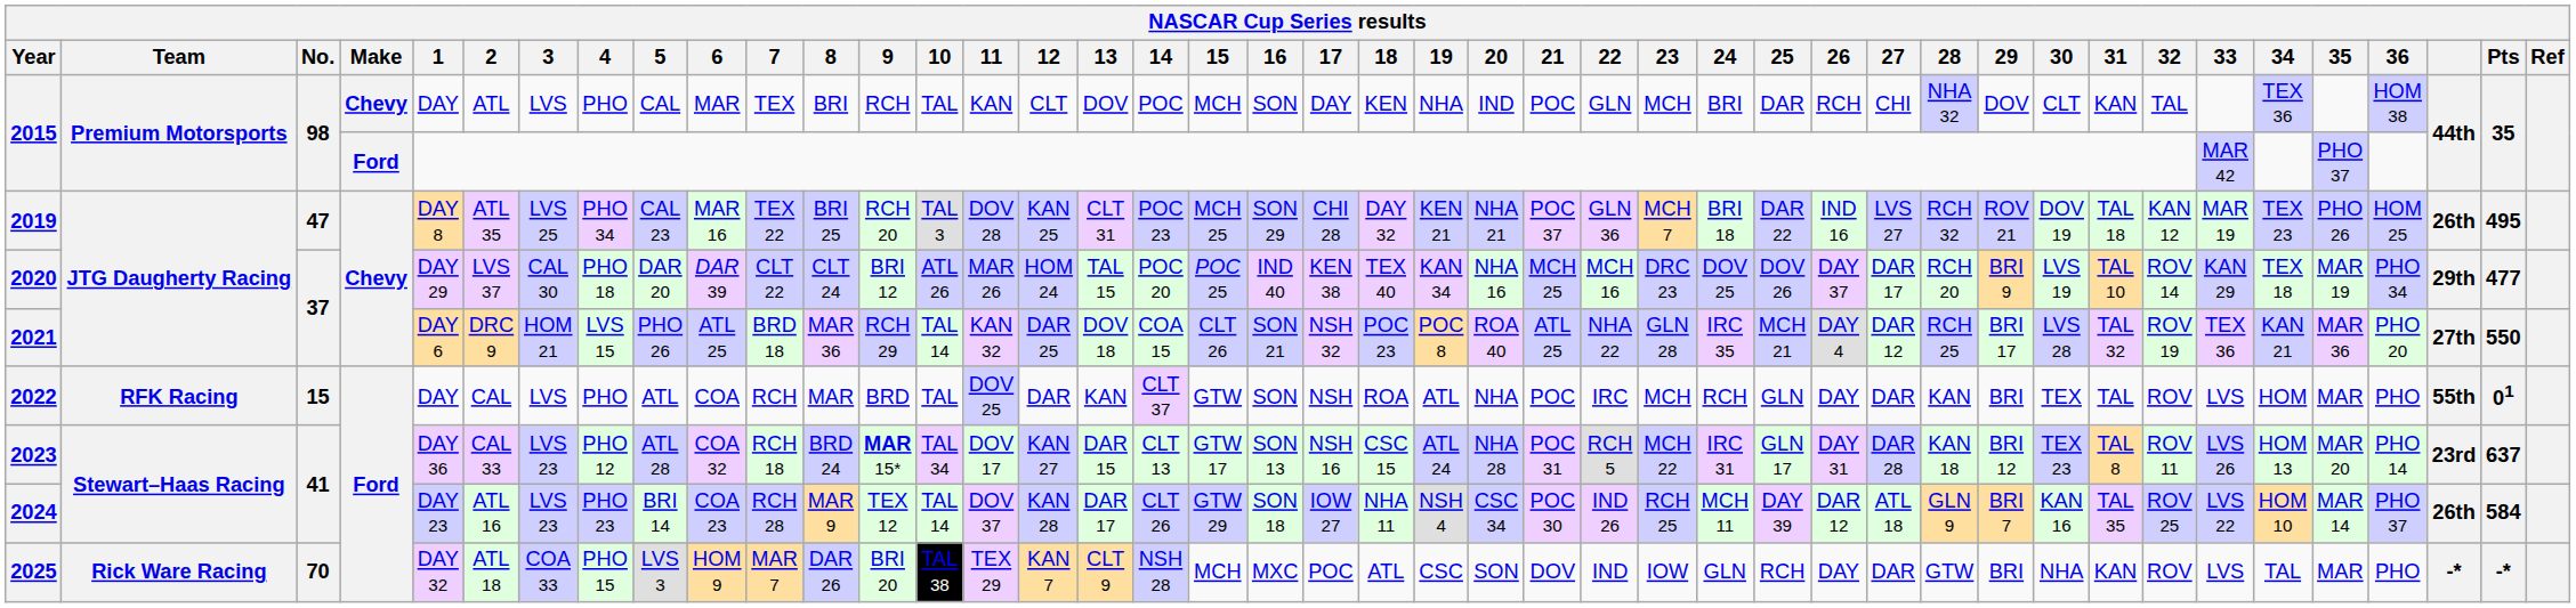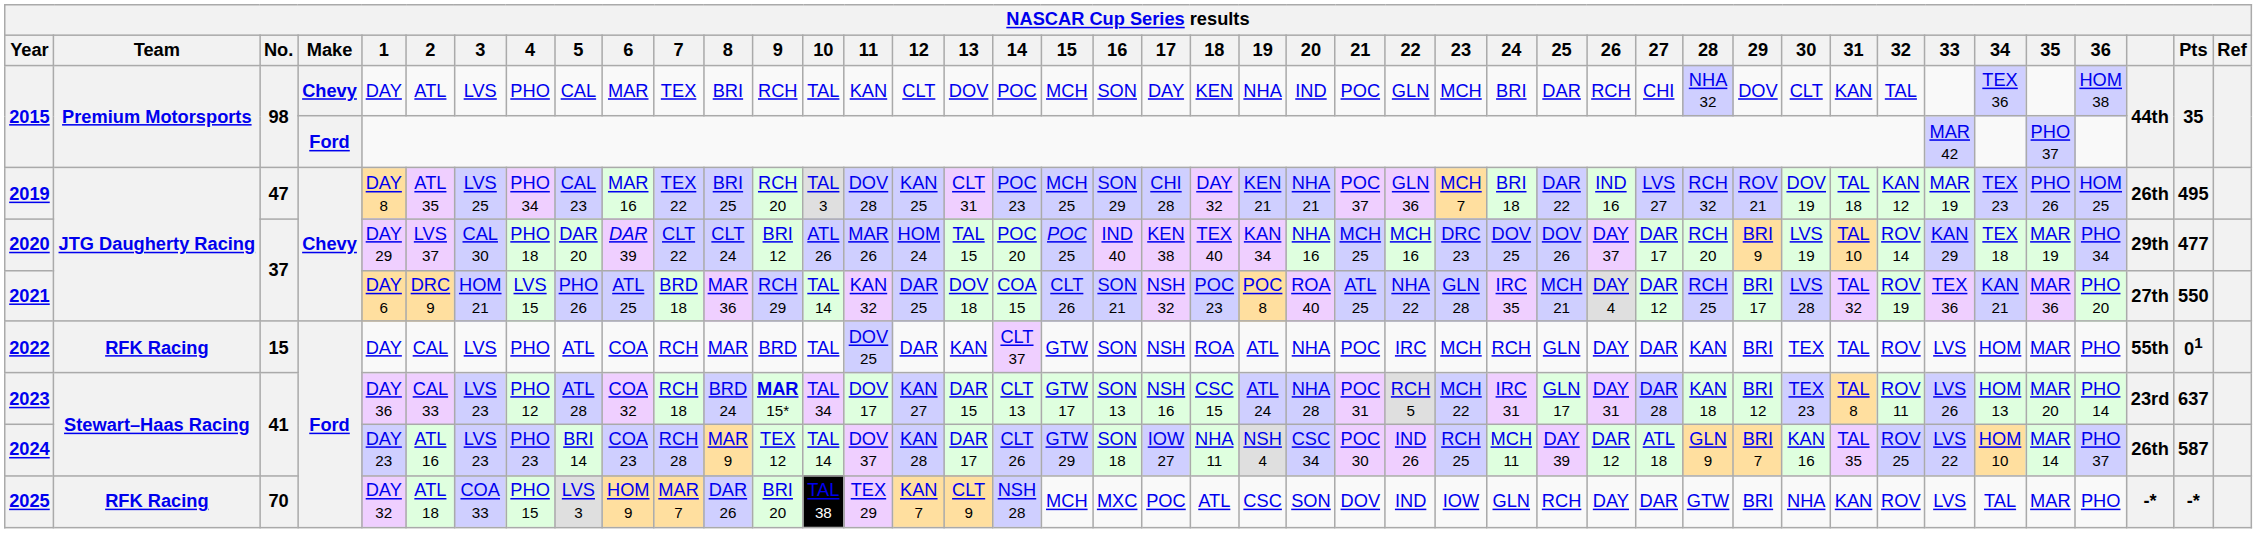 <table class="wikitable" style="text-align:center; font-size:75%">
 <tr>
 <th colspan=43><a href='#'>NASCAR Cup Series</a> results</th>
 </tr>
 <tr>
 <th>Year</th>
 <th>Team</th>
 <th>No.</th>
 <th>Make</th>
 <th>1</th>
 <th>2</th>
 <th>3</th>
 <th>4</th>
 <th>5</th>
 <th>6</th>
 <th>7</th>
 <th>8</th>
 <th>9</th>
 <th>10</th>
 <th>11</th>
 <th>12</th>
 <th>13</th>
 <th>14</th>
 <th>15</th>
 <th>16</th>
 <th>17</th>
 <th>18</th>
 <th>19</th>
 <th>20</th>
 <th>21</th>
 <th>22</th>
 <th>23</th>
 <th>24</th>
 <th>25</th>
 <th>26</th>
 <th>27</th>
 <th>28</th>
 <th>29</th>
 <th>30</th>
 <th>31</th>
 <th>32</th>
 <th>33</th>
 <th>34</th>
 <th>35</th>
 <th>36</th>
 <th></th>
 <th>Pts</th>
 <th>Ref</th>
 </tr>
 <tr>
 <th rowspan=2><a href='#'>2015</a></th>
 <th rowspan=2><a href='#'>Premium Motorsports</a></th>
 <th rowspan=2>98</th>
 <th><a href='#'>Chevy</a></th>
 <td><a href='#'>DAY</a></td>
 <td><a href='#'>ATL</a></td>
 <td><a href='#'>LVS</a></td>
 <td><a href='#'>PHO</a></td>
 <td><a href='#'>CAL</a></td>
 <td><a href='#'>MAR</a></td>
 <td><a href='#'>TEX</a></td>
 <td><a href='#'>BRI</a></td>
 <td><a href='#'>RCH</a></td>
 <td><a href='#'>TAL</a></td>
 <td><a href='#'>KAN</a></td>
 <td><a href='#'>CLT</a></td>
 <td><a href='#'>DOV</a></td>
 <td><a href='#'>POC</a></td>
 <td><a href='#'>MCH</a></td>
 <td><a href='#'>SON</a></td>
 <td><a href='#'>DAY</a></td>
 <td><a href='#'>KEN</a></td>
 <td><a href='#'>NHA</a></td>
 <td><a href='#'>IND</a></td>
 <td><a href='#'>POC</a></td>
 <td><a href='#'>GLN</a></td>
 <td><a href='#'>MCH</a></td>
 <td><a href='#'>BRI</a></td>
 <td><a href='#'>DAR</a></td>
 <td><a href='#'>RCH</a></td>
 <td><a href='#'>CHI</a></td>
 <td style="background:#CFCFFF;"><a href='#'>NHA</a><br><small>32</small></td>
 <td><a href='#'>DOV</a></td>
 <td><a href='#'>CLT</a></td>
 <td><a href='#'>KAN</a></td>
 <td><a href='#'>TAL</a></td>
 <td></td>
 <td style="background:#CFCFFF;"><a href='#'>TEX</a><br><small>36</small></td>
 <td></td>
 <td style="background:#CFCFFF;"><a href='#'>HOM</a><br><small>38</small></td>
 <th rowspan=2>44th</th>
 <th rowspan=2>35</th>
 <th rowspan=2></th>
 </tr>
 <tr>
 <th><a href='#'>Ford</a></th>
 <td colspan=32></td>
 <td style="background:#CFCFFF;"><a href='#'>MAR</a><br><small>42</small></td>
 <td></td>
 <td style="background:#CFCFFF;"><a href='#'>PHO</a><br><small>37</small></td>
 <td></td>
 </tr>
 <tr>
 <th><a href='#'>2019</a></th>
 <th rowspan=3><a href='#'>JTG Daugherty Racing</a></th>
 <th>47</th>
 <th rowspan=3><a href='#'>Chevy</a></th>
 <td style="background:#FFDF9F;"><a href='#'>DAY</a><br><small>8</small></td>
 <td style="background:#EFCFFF;"><a href='#'>ATL</a><br><small>35</small></td>
 <td style="background:#CFCFFF;"><a href='#'>LVS</a><br><small>25</small></td>
 <td style="background:#EFCFFF;"><a href='#'>PHO</a><br><small>34</small></td>
 <td style="background:#CFCFFF;"><a href='#'>CAL</a><br><small>23</small></td>
 <td style="background:#DFFFDF;"><a href='#'>MAR</a><br><small>16</small></td>
 <td style="background:#CFCFFF;"><a href='#'>TEX</a><br><small>22</small></td>
 <td style="background:#CFCFFF;"><a href='#'>BRI</a><br><small>25</small></td>
 <td style="background:#DFFFDF;"><a href='#'>RCH</a><br><small>20</small></td>
 <td style="background:#DFDFDF;"><a href='#'>TAL</a><br><small>3</small></td>
 <td style="background:#CFCFFF;"><a href='#'>DOV</a><br><small>28</small></td>
 <td style="background:#CFCFFF;"><a href='#'>KAN</a><br><small>25</small></td>
 <td style="background:#EFCFFF;"><a href='#'>CLT</a><br><small>31</small></td>
 <td style="background:#CFCFFF;"><a href='#'>POC</a><br><small>23</small></td>
 <td style="background:#CFCFFF;"><a href='#'>MCH</a><br><small>25</small></td>
 <td style="background:#CFCFFF;"><a href='#'>SON</a><br><small>29</small></td>
 <td style="background:#CFCFFF;"><a href='#'>CHI</a><br><small>28</small></td>
 <td style="background:#EFCFFF;"><a href='#'>DAY</a><br><small>32</small></td>
 <td style="background:#CFCFFF;"><a href='#'>KEN</a><br><small>21</small></td>
 <td style="background:#CFCFFF;"><a href='#'>NHA</a><br><small>21</small></td>
 <td style="background:#EFCFFF;"><a href='#'>POC</a><br><small>37</small></td>
 <td style="background:#EFCFFF;"><a href='#'>GLN</a><br><small>36</small></td>
 <td style="background:#FFDF9F;"><a href='#'>MCH</a><br><small>7</small></td>
 <td style="background:#DFFFDF;"><a href='#'>BRI</a><br><small>18</small></td>
 <td style="background:#CFCFFF;"><a href='#'>DAR</a><br><small>22</small></td>
 <td style="background:#DFFFDF;"><a href='#'>IND</a><br><small>16</small></td>
 <td style="background:#CFCFFF;"><a href='#'>LVS</a><br><small>27</small></td>
 <td style="background:#CFCFFF;"><a href='#'>RCH</a><br><small>32</small></td>
 <td style="background:#CFCFFF;"><a href='#'>ROV</a><br><small>21</small></td>
 <td style="background:#DFFFDF;"><a href='#'>DOV</a><br><small>19</small></td>
 <td style="background:#DFFFDF;"><a href='#'>TAL</a><br><small>18</small></td>
 <td style="background:#DFFFDF;"><a href='#'>KAN</a><br><small>12</small></td>
 <td style="background:#DFFFDF;"><a href='#'>MAR</a><br><small>19</small></td>
 <td style="background:#CFCFFF;"><a href='#'>TEX</a><br><small>23</small></td>
 <td style="background:#CFCFFF;"><a href='#'>PHO</a><br><small>26</small></td>
 <td style="background:#CFCFFF;"><a href='#'>HOM</a><br><small>25</small></td>
 <th>26th</th>
 <th>495</th>
 <th></th>
 </tr>
 <tr>
 <th><a href='#'>2020</a></th>
 <th rowspan=2>37</th>
 <td style="background:#EFCFFF;"><a href='#'>DAY</a><br><small>29</small></td>
 <td style="background:#EFCFFF;"><a href='#'>LVS</a><br><small>37</small></td>
 <td style="background:#CFCFFF;"><a href='#'>CAL</a><br><small>30</small></td>
 <td style="background:#DFFFDF;"><a href='#'>PHO</a><br><small>18</small></td>
 <td style="background:#DFFFDF;"><a href='#'>DAR</a><br><small>20</small></td>
 <td style="background:#EFCFFF;"><em><a href='#'>DAR</a></em><br><small>39</small></td>
 <td style="background:#CFCFFF;"><a href='#'>CLT</a><br><small>22</small></td>
 <td style="background:#CFCFFF;"><a href='#'>CLT</a><br><small>24</small></td>
 <td style="background:#DFFFDF;"><a href='#'>BRI</a><br><small>12</small></td>
 <td style="background:#CFCFFF;"><a href='#'>ATL</a><br><small>26</small></td>
 <td style="background:#CFCFFF;"><a href='#'>MAR</a><br><small>26</small></td>
 <td style="background:#CFCFFF;"><a href='#'>HOM</a><br><small>24</small></td>
 <td style="background:#DFFFDF;"><a href='#'>TAL</a><br><small>15</small></td>
 <td style="background:#DFFFDF;"><a href='#'>POC</a><br><small>20</small></td>
 <td style="background:#CFCFFF;"><em><a href='#'>POC</a></em><br><small>25</small></td>
 <td style="background:#EFCFFF;"><a href='#'>IND</a><br><small>40</small></td>
 <td style="background:#EFCFFF;"><a href='#'>KEN</a><br><small>38</small></td>
 <td style="background:#EFCFFF;"><a href='#'>TEX</a><br><small>40</small></td>
 <td style="background:#EFCFFF;"><a href='#'>KAN</a><br><small>34</small></td>
 <td style="background:#DFFFDF;"><a href='#'>NHA</a><br><small>16</small></td>
 <td style="background:#CFCFFF;"><a href='#'>MCH</a><br><small>25</small></td>
 <td style="background:#DFFFDF;"><a href='#'>MCH</a><br><small>16</small></td>
 <td style="background:#CFCFFF;"><a href='#'>DRC</a><br><small>23</small></td>
 <td style="background:#CFCFFF;"><a href='#'>DOV</a><br><small>25</small></td>
 <td style="background:#CFCFFF;"><a href='#'>DOV</a><br><small>26</small></td>
 <td style="background:#EFCFFF;"><a href='#'>DAY</a><br><small>37</small></td>
 <td style="background:#DFFFDF;"><a href='#'>DAR</a><br><small>17</small></td>
 <td style="background:#DFFFDF;"><a href='#'>RCH</a><br><small>20</small></td>
 <td style="background:#FFDF9F;"><a href='#'>BRI</a><br><small>9</small></td>
 <td style="background:#DFFFDF;"><a href='#'>LVS</a><br><small>19</small></td>
 <td style="background:#FFDF9F;"><a href='#'>TAL</a><br><small>10</small></td>
 <td style="background:#DFFFDF;"><a href='#'>ROV</a><br><small>14</small></td>
 <td style="background:#CFCFFF;"><a href='#'>KAN</a><br><small>29</small></td>
 <td style="background:#DFFFDF;"><a href='#'>TEX</a><br><small>18</small></td>
 <td style="background:#DFFFDF;"><a href='#'>MAR</a><br><small>19</small></td>
 <td style="background:#CFCFFF;"><a href='#'>PHO</a><br><small>34</small></td>
 <th>29th</th>
 <th>477</th>
 <th></th>
 </tr>
 <tr>
 <th><a href='#'>2021</a></th>
 <td style="background:#FFDF9F;"><a href='#'>DAY</a><br><small>6</small></td>
 <td style="background:#FFDF9F;"><a href='#'>DRC</a><br><small>9</small></td>
 <td style="background:#CFCFFF;"><a href='#'>HOM</a><br><small>21</small></td>
 <td style="background:#DFFFDF;"><a href='#'>LVS</a><br><small>15</small></td>
 <td style="background:#CFCFFF;"><a href='#'>PHO</a><br><small>26</small></td>
 <td style="background:#CFCFFF;"><a href='#'>ATL</a><br><small>25</small></td>
 <td style="background:#DFFFDF;"><a href='#'>BRD</a><br><small>18</small></td>
 <td style="background:#EFCFFF;"><a href='#'>MAR</a><br><small>36</small></td>
 <td style="background:#CFCFFF;"><a href='#'>RCH</a><br><small>29</small></td>
 <td style="background:#DFFFDF;"><a href='#'>TAL</a><br><small>14</small></td>
 <td style="background:#EFCFFF;"><a href='#'>KAN</a><br><small>32</small></td>
 <td style="background:#CFCFFF;"><a href='#'>DAR</a><br><small>25</small></td>
 <td style="background:#DFFFDF;"><a href='#'>DOV</a><br><small>18</small></td>
 <td style="background:#DFFFDF;"><a href='#'>COA</a><br><small>15</small></td>
 <td style="background:#CFCFFF;"><a href='#'>CLT</a><br><small>26</small></td>
 <td style="background:#CFCFFF;"><a href='#'>SON</a><br><small>21</small></td>
 <td style="background:#EFCFFF;"><a href='#'>NSH</a><br><small>32</small></td>
 <td style="background:#CFCFFF;"><a href='#'>POC</a><br><small>23</small></td>
 <td style="background:#FFDF9F;"><a href='#'>POC</a><br><small>8</small></td>
 <td style="background:#EFCFFF;"><a href='#'>ROA</a><br><small>40</small></td>
 <td style="background:#CFCFFF;"><a href='#'>ATL</a><br><small>25</small></td>
 <td style="background:#CFCFFF;"><a href='#'>NHA</a><br><small>22</small></td>
 <td style="background:#CFCFFF;"><a href='#'>GLN</a><br><small>28</small></td>
 <td style="background:#EFCFFF;"><a href='#'>IRC</a><br><small>35</small></td>
 <td style="background:#CFCFFF;"><a href='#'>MCH</a><br><small>21</small></td>
 <td style="background:#DFDFDF;"><a href='#'>DAY</a><br><small>4</small></td>
 <td style="background:#DFFFDF;"><a href='#'>DAR</a><br><small>12</small></td>
 <td style="background:#CFCFFF;"><a href='#'>RCH</a><br><small>25</small></td>
 <td style="background:#DFFFDF;"><a href='#'>BRI</a><br><small>17</small></td>
 <td style="background:#CFCFFF;"><a href='#'>LVS</a><br><small>28</small></td>
 <td style="background:#EFCFFF;"><a href='#'>TAL</a><br><small>32</small></td>
 <td style="background:#DFFFDF;"><a href='#'>ROV</a><br><small>19</small></td>
 <td style="background:#EFCFFF;"><a href='#'>TEX</a><br><small>36</small></td>
 <td style="background:#CFCFFF;"><a href='#'>KAN</a><br><small>21</small></td>
 <td style="background:#EFCFFF;"><a href='#'>MAR</a><br><small>36</small></td>
 <td style="background:#DFFFDF;"><a href='#'>PHO</a><br><small>20</small></td>
 <th>27th</th>
 <th>550</th>
 <th></th>
 </tr>
 <tr>
 <th><a href='#'>2022</a></th>
 <th><a href='#'>RFK Racing</a></th>
 <th>15</th>
 <th rowspan="4"><a href='#'>Ford</a></th>
 <td><a href='#'>DAY</a></td>
 <td><a href='#'>CAL</a></td>
 <td><a href='#'>LVS</a></td>
 <td><a href='#'>PHO</a></td>
 <td><a href='#'>ATL</a></td>
 <td><a href='#'>COA</a></td>
 <td><a href='#'>RCH</a></td>
 <td><a href='#'>MAR</a></td>
 <td><a href='#'>BRD</a></td>
 <td><a href='#'>TAL</a></td>
 <td style="background:#CFCFFF;"><a href='#'>DOV</a><br><small>25</small></td>
 <td><a href='#'>DAR</a></td>
 <td><a href='#'>KAN</a></td>
 <td style="background:#EFCFFF;"><a href='#'>CLT</a><br><small>37</small></td>
 <td><a href='#'>GTW</a></td>
 <td><a href='#'>SON</a></td>
 <td><a href='#'>NSH</a></td>
 <td><a href='#'>ROA</a></td>
 <td><a href='#'>ATL</a></td>
 <td><a href='#'>NHA</a></td>
 <td><a href='#'>POC</a></td>
 <td><a href='#'>IRC</a></td>
 <td><a href='#'>MCH</a></td>
 <td><a href='#'>RCH</a></td>
 <td><a href='#'>GLN</a></td>
 <td><a href='#'>DAY</a></td>
 <td><a href='#'>DAR</a></td>
 <td><a href='#'>KAN</a></td>
 <td><a href='#'>BRI</a></td>
 <td><a href='#'>TEX</a></td>
 <td><a href='#'>TAL</a></td>
 <td><a href='#'>ROV</a></td>
 <td><a href='#'>LVS</a></td>
 <td><a href='#'>HOM</a></td>
 <td><a href='#'>MAR</a></td>
 <td><a href='#'>PHO</a></td>
 <th>55th</th>
 <th>0<sup>1</sup></th>
 <th></th>
 </tr>
 <tr>
 <th><a href='#'>2023</a></th>
 <th rowspan=2><a href='#'>Stewart–Haas Racing</a></th>
 <th rowspan=2>41</th>
 <td style="background:#EFCFFF;"><a href='#'>DAY</a><br><small>36</small></td>
 <td style="background:#EFCFFF;"><a href='#'>CAL</a><br><small>33</small></td>
 <td style="background:#CFCFFF;"><a href='#'>LVS</a><br><small>23</small></td>
 <td style="background:#DFFFDF;"><a href='#'>PHO</a><br><small>12</small></td>
 <td style="background:#CFCFFF;"><a href='#'>ATL</a><br><small>28</small></td>
 <td style="background:#EFCFFF;"><a href='#'>COA</a><br><small>32</small></td>
 <td style="background:#DFFFDF;"><a href='#'>RCH</a><br><small>18</small></td>
 <td style="background:#CFCFFF;"><a href='#'>BRD</a><br><small>24</small></td>
 <td style="background:#DFFFDF;"><strong><a href='#'>MAR</a></strong><br><small>15*</small></td>
 <td style="background:#EFCFFF;"><a href='#'>TAL</a><br><small>34</small></td>
 <td style="background:#DFFFDF;"><a href='#'>DOV</a><br><small>17</small></td>
 <td style="background:#CFCFFF;"><a href='#'>KAN</a><br><small>27</small></td>
 <td style="background:#DFFFDF;"><a href='#'>DAR</a><br><small>15</small></td>
 <td style="background:#DFFFDF;"><a href='#'>CLT</a><br><small>13</small></td>
 <td style="background:#DFFFDF;"><a href='#'>GTW</a><br><small>17</small></td>
 <td style="background:#DFFFDF;"><a href='#'>SON</a><br><small>13</small></td>
 <td style="background:#DFFFDF;"><a href='#'>NSH</a><br><small>16</small></td>
 <td style="background:#DFFFDF;"><a href='#'>CSC</a><br><small>15</small></td>
 <td style="background:#CFCFFF;"><a href='#'>ATL</a><br><small>24</small></td>
 <td style="background:#CFCFFF;"><a href='#'>NHA</a><br><small>28</small></td>
 <td style="background:#EFCFFF;"><a href='#'>POC</a><br><small>31</small></td>
 <td style="background:#DFDFDF;"><a href='#'>RCH</a><br><small>5</small></td>
 <td style="background:#CFCFFF;"><a href='#'>MCH</a><br><small>22</small></td>
 <td style="background:#EFCFFF;"><a href='#'>IRC</a><br><small>31</small></td>
 <td style="background:#DFFFDF;"><a href='#'>GLN</a><br><small>17</small></td>
 <td style="background:#EFCFFF;"><a href='#'>DAY</a><br><small>31</small></td>
 <td style="background:#CFCFFF;"><a href='#'>DAR</a><br><small>28</small></td>
 <td style="background:#DFFFDF;"><a href='#'>KAN</a><br><small>18</small></td>
 <td style="background:#DFFFDF;"><a href='#'>BRI</a><br><small>12</small></td>
 <td style="background:#CFCFFF;"><a href='#'>TEX</a><br><small>23</small></td>
 <td style="background:#FFDF9F;"><a href='#'>TAL</a><br><small>8</small></td>
 <td style="background:#DFFFDF;"><a href='#'>ROV</a><br><small>11</small></td>
 <td style="background:#CFCFFF;"><a href='#'>LVS</a><br><small>26</small></td>
 <td style="background:#DFFFDF;"><a href='#'>HOM</a><br><small>13</small></td>
 <td style="background:#DFFFDF;"><a href='#'>MAR</a><br><small>20</small></td>
 <td style="background:#DFFFDF;"><a href='#'>PHO</a><br><small>14</small></td>
 <th>23rd</th>
 <th>637</th>
 <th></th>
 </tr>
 <tr>
 <th><a href='#'>2024</a></th>
 <td style="background:#CFCFFF;"><a href='#'>DAY</a><br><small>23</small></td>
 <td style="background:#DFFFDF;"><a href='#'>ATL</a><br><small>16</small></td>
 <td style="background:#CFCFFF;"><a href='#'>LVS</a><br><small>23</small></td>
 <td style="background:#CFCFFF;"><a href='#'>PHO</a><br><small>23</small></td>
 <td style="background:#DFFFDF;"><a href='#'>BRI</a><br><small>14</small></td>
 <td style="background:#CFCFFF;"><a href='#'>COA</a><br><small>23</small></td>
 <td style="background:#CFCFFF;"><a href='#'>RCH</a><br><small>28</small></td>
 <td style="background:#FFDF9F;"><a href='#'>MAR</a><br><small>9</small></td>
 <td style="background:#DFFFDF;"><a href='#'>TEX</a><br><small>12</small></td>
 <td style="background:#DFFFDF;"><a href='#'>TAL</a><br><small>14</small></td>
 <td style="background:#EFCFFF;"><a href='#'>DOV</a><br><small>37</small></td>
 <td style="background:#CFCFFF;"><a href='#'>KAN</a><br><small>28</small></td>
 <td style="background:#DFFFDF;"><a href='#'>DAR</a><br><small>17</small></td>
 <td style="background:#CFCFFF;"><a href='#'>CLT</a><br><small>26</small></td>
 <td style="background:#CFCFFF;"><a href='#'>GTW</a><br><small>29</small></td>
 <td style="background:#DFFFDF;"><a href='#'>SON</a><br><small>18</small></td>
 <td style="background:#CFCFFF;"><a href='#'>IOW</a><br><small>27</small></td>
 <td style="background:#DFFFDF;"><a href='#'>NHA</a><br><small>11</small></td>
 <td style="background:#DFDFDF;"><a href='#'>NSH</a><br><small>4</small></td>
 <td style="background:#CFCFFF;"><a href='#'>CSC</a><br><small>34</small></td>
 <td style="background:#EFCFFF;"><a href='#'>POC</a><br><small>30</small></td>
 <td style="background:#EFCFFF;"><a href='#'>IND</a><br><small>26</small></td>
 <td style="background:#CFCFFF;"><a href='#'>RCH</a><br><small>25</small></td>
 <td style="background:#DFFFDF;"><a href='#'>MCH</a><br><small>11</small></td>
 <td style="background:#EFCFFF;"><a href='#'>DAY</a><br><small>39</small></td>
 <td style="background:#DFFFDF;"><a href='#'>DAR</a><br><small>12</small></td>
 <td style="background:#DFFFDF;"><a href='#'>ATL</a><br><small>18</small></td>
 <td style="background:#FFDF9F;"><a href='#'>GLN</a><br><small>9</small></td>
 <td style="background:#FFDF9F;"><a href='#'>BRI</a><br><small>7</small></td>
 <td style="background:#DFFFDF;"><a href='#'>KAN</a><br><small>16</small></td>
 <td style="background:#EFCFFF;"><a href='#'>TAL</a><br><small>35</small></td>
 <td style="background:#CFCFFF;"><a href='#'>ROV</a><br><small>25</small></td>
 <td style="background:#CFCFFF;"><a href='#'>LVS</a><br><small>22</small></td>
 <td style="background:#FFDF9F;"><a href='#'>HOM</a><br><small>10</small></td>
 <td style="background:#DFFFDF;"><a href='#'>MAR</a><br><small>14</small></td>
 <td style="background:#CFCFFF;"><a href='#'>PHO</a><br><small>37</small></td>
 <th>26th</th>
-<th>584</th>
+<th>587</th>
 <th></th>
 </tr>
 <tr>
 <th><a href='#'>2025</a></th>
-<th><a href='#'>Rick Ware Racing</a></th>
+<th><a href='#'>RFK Racing</a></th>
 <th>70</th>
 <td style="background:#EFCFFF;"><a href='#'>DAY</a><br><small>32</small></td>
 <td style="background:#DFFFDF;"><a href='#'>ATL</a><br><small>18</small></td>
 <td style="background:#CFCFFF;"><a href='#'>COA</a><br><small>33</small></td>
 <td style="background:#DFFFDF;"><a href='#'>PHO</a><br><small>15</small></td>
 <td style="background:#DFDFDF;"><a href='#'>LVS</a><br><small>3</small></td>
 <td style="background:#FFDF9F;"><a href='#'>HOM</a><br><small>9</small></td>
 <td style="background:#FFDF9F;"><a href='#'>MAR</a><br><small>7</small></td>
 <td style="background:#CFCFFF;"><a href='#'>DAR</a><br><small>26</small></td>
 <td style="background:#DFFFDF;"><a href='#'>BRI</a><br><small>20</small></td>
 <td style="background:#000000;color:white;"><a href='#'><span>TAL</span></a><br><small>38</small></td>
 <td style="background:#EFCFFF;"><a href='#'>TEX</a><br><small>29</small></td>
 <td style="background:#FFDF9F;"><a href='#'>KAN</a><br><small>7</small></td>
 <td style="background:#FFDF9F;"><a href='#'>CLT</a><br><small>9</small></td>
 <td style="background:#CFCFFF;"><a href='#'>NSH</a><br><small>28</small></td>
 <td style="background:#;"><a href='#'>MCH</a><br><small></small></td>
 <td><a href='#'>MXC</a></td>
 <td><a href='#'>POC</a></td>
 <td><a href='#'>ATL</a></td>
 <td><a href='#'>CSC</a></td>
 <td><a href='#'>SON</a></td>
 <td><a href='#'>DOV</a></td>
 <td><a href='#'>IND</a></td>
 <td><a href='#'>IOW</a></td>
 <td><a href='#'>GLN</a></td>
 <td><a href='#'>RCH</a></td>
 <td><a href='#'>DAY</a></td>
 <td><a href='#'>DAR</a></td>
 <td><a href='#'>GTW</a></td>
 <td><a href='#'>BRI</a></td>
 <td><a href='#'>NHA</a></td>
 <td><a href='#'>KAN</a></td>
 <td><a href='#'>ROV</a></td>
 <td><a href='#'>LVS</a></td>
 <td><a href='#'>TAL</a></td>
 <td><a href='#'>MAR</a></td>
 <td><a href='#'>PHO</a></td>
 <th>-*</th>
 <th>-*</th>
 <th></th>
 </tr>
 </table>
